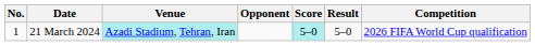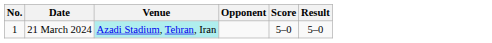 <table class="wikitable sortable">
 <tr>
 <th scope="col">No.</th>
 <th scope="col">Date</th>
 <th scope="col">Venue</th>
 <th scope="col">Opponent</th>
 <th scope="col">Score</th>
 <th scope="col">Result</th>
-<th scope="col">Competition</th>
 </tr>
 <tr>
 <td align="center">1</td>
 <td>21 March 2024</td>
 <td style="background: paleturquoise;"><a href='#'>Azadi Stadium</a>, <a href='#'>Tehran</a>, Iran</td>
 <td></td>
-<td align=center style="background: paleturquoise;">5–0</td>
+<td align=center>5–0</td>
 <td style="text-align:center">5–0</td>
-<td><a href='#'>2026 FIFA World Cup qualification</a></td>
 </tr>
 </table>
